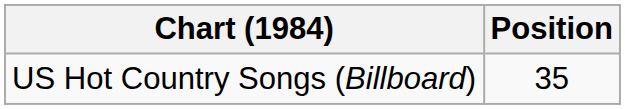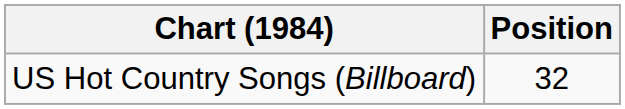 <table class="wikitable">
 <tr>
 <th>Chart (1984)</th>
 <th>Position</th>
 </tr>
 <tr>
 <td>US Hot Country Songs (<em>Billboard</em>)</td>
-<td align="center">35</td>
+<td align="center">32</td>
 </tr>
 </table>
